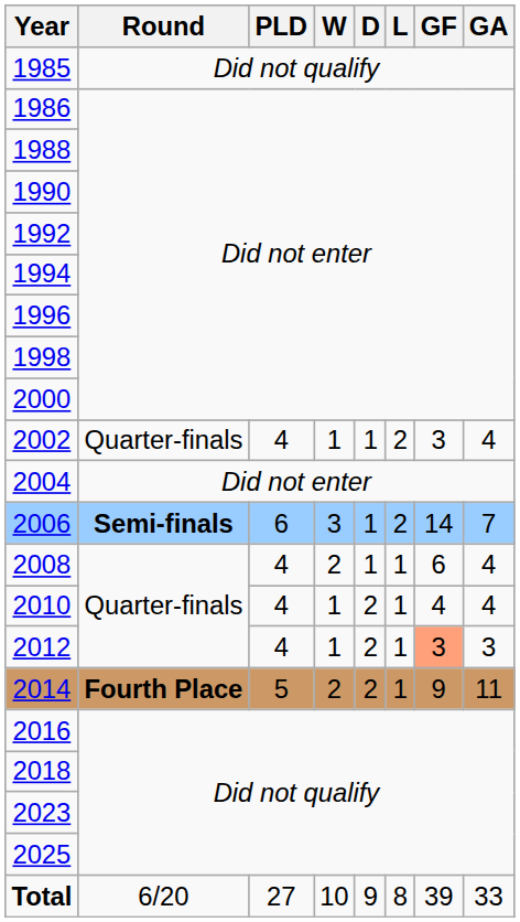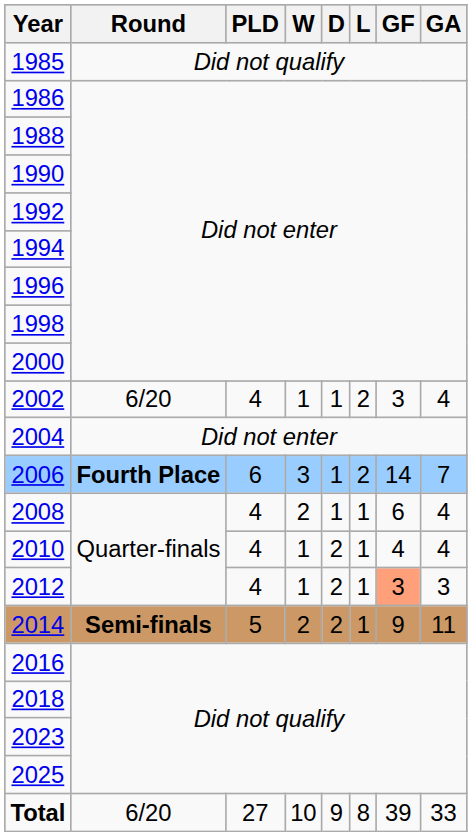 <table class="wikitable" style="text-align: center;font-size:90%;">
 <tr>
 <th>Year</th>
 <th>Round</th>
 <th>PLD</th>
 <th>W</th>
 <th>D</th>
 <th>L</th>
 <th>GF</th>
 <th>GA</th>
 </tr>
 <tr>
 <td> <a href='#'>1985</a></td>
 <td colspan=7><em>Did not qualify</em></td>
 </tr>
 <tr>
 <td> <a href='#'>1986</a></td>
 <td rowspan=8 colspan=7><em>Did not enter</em></td>
 </tr>
 <tr>
 <td> <a href='#'>1988</a></td>
 </tr>
 <tr>
 <td> <a href='#'>1990</a></td>
 </tr>
 <tr>
 <td> <a href='#'>1992</a></td>
 </tr>
 <tr>
 <td> <a href='#'>1994</a></td>
 </tr>
 <tr>
 <td> <a href='#'>1996</a></td>
 </tr>
 <tr>
 <td> <a href='#'>1998</a></td>
 </tr>
 <tr>
 <td> <a href='#'>2000</a></td>
 </tr>
 <tr>
 <td> <a href='#'>2002</a></td>
-<td>Quarter-finals</td>
+<td>6/20</td>
 <td>4</td>
 <td>1</td>
 <td>1</td>
 <td>2</td>
 <td>3</td>
 <td>4</td>
 </tr>
 <tr>
 <td> <a href='#'>2004</a></td>
 <td colspan=7><em>Did not enter</em></td>
 </tr>
 <tr bgcolor=#9acdff>
 <td> <a href='#'>2006</a></td>
-<td><strong>Semi-finals</strong></td>
+<td><strong>Fourth Place</strong></td>
 <td>6</td>
 <td>3</td>
 <td>1</td>
 <td>2</td>
 <td>14</td>
 <td>7</td>
 </tr>
 <tr>
 <td> <a href='#'>2008</a></td>
 <td rowspan=3>Quarter-finals</td>
 <td>4</td>
 <td>2</td>
 <td>1</td>
 <td>1</td>
 <td>6</td>
 <td>4</td>
 </tr>
 <tr>
 <td> <a href='#'>2010</a></td>
 <td>4</td>
 <td>1</td>
 <td>2</td>
 <td>1</td>
 <td>4</td>
 <td>4</td>
 </tr>
 <tr>
 <td> <a href='#'>2012</a></td>
 <td>4</td>
 <td>1</td>
 <td>2</td>
 <td>1</td>
 <td style="background: lightsalmon;">3</td>
 <td>3</td>
 </tr>
 <tr bgcolor="#cc9966">
 <td> <a href='#'>2014</a></td>
-<td><strong>Fourth Place</strong></td>
+<td><strong>Semi-finals</strong></td>
 <td>5</td>
 <td>2</td>
 <td>2</td>
 <td>1</td>
 <td>9</td>
 <td>11</td>
 </tr>
 <tr>
 <td> <a href='#'>2016</a></td>
 <td rowspan=4 colspan=7><em>Did not qualify</em></td>
 </tr>
 <tr>
 <td> <a href='#'>2018</a></td>
 </tr>
 <tr>
 <td> <a href='#'>2023</a></td>
 </tr>
 <tr>
 <td> <a href='#'>2025</a></td>
 </tr>
 <tr>
 <td><strong>Total</strong></td>
 <td>6/20</td>
 <td>27</td>
 <td>10</td>
 <td>9</td>
 <td>8</td>
 <td>39</td>
 <td>33</td>
 </tr>
 </table>
